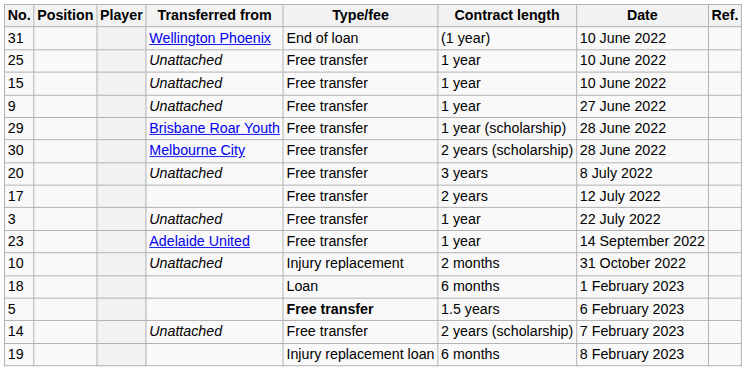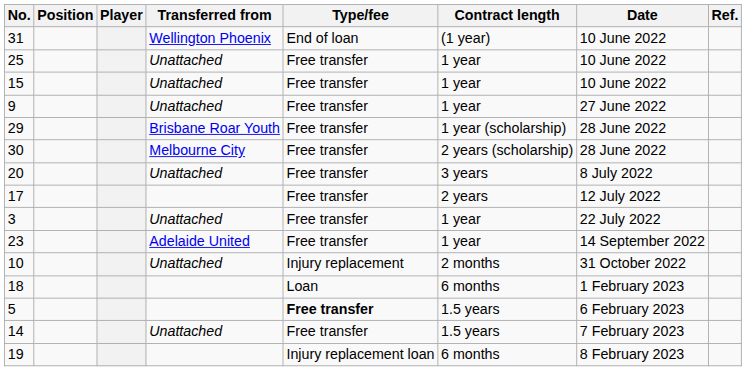 <table class="wikitable plainrowheaders sortable" style="text-align:center; text-align:left">
 <tr>
 <th scope="col">No.</th>
 <th scope="col">Position</th>
 <th scope="col">Player</th>
 <th scope="col">Transferred from</th>
 <th scope="col">Type/fee</th>
 <th scope="col">Contract length</th>
 <th scope="col">Date</th>
 <th class="unsortable" scope="col">Ref.</th>
 </tr>
 <tr>
 <td>31</td>
 <td></td>
 <th scope="row"></th>
 <td><a href='#'>Wellington Phoenix</a></td>
 <td>End of loan</td>
 <td>(1 year)</td>
 <td>10 June 2022</td>
 <td></td>
 </tr>
 <tr>
 <td>25</td>
 <td></td>
 <th scope="row"></th>
 <td><em>Unattached</em></td>
 <td>Free transfer</td>
 <td>1 year</td>
 <td>10 June 2022</td>
 <td></td>
 </tr>
 <tr>
 <td>15</td>
 <td></td>
 <th scope="row"></th>
 <td><em>Unattached</em></td>
 <td>Free transfer</td>
 <td>1 year</td>
 <td>10 June 2022</td>
 <td></td>
 </tr>
 <tr>
 <td>9</td>
 <td></td>
 <th scope="row"></th>
 <td><em>Unattached</em></td>
 <td>Free transfer</td>
 <td>1 year</td>
 <td>27 June 2022</td>
 <td></td>
 </tr>
 <tr>
 <td>29</td>
 <td></td>
 <th scope="row"></th>
 <td><a href='#'>Brisbane Roar Youth</a></td>
 <td>Free transfer</td>
 <td>1 year (scholarship)</td>
 <td>28 June 2022</td>
 <td></td>
 </tr>
 <tr>
 <td>30</td>
 <td></td>
 <th scope="row"></th>
 <td><a href='#'>Melbourne City</a></td>
 <td>Free transfer</td>
 <td>2 years (scholarship)</td>
 <td>28 June 2022</td>
 <td></td>
 </tr>
 <tr>
 <td>20</td>
 <td></td>
 <th scope="row"></th>
 <td><em>Unattached</em></td>
 <td>Free transfer</td>
 <td>3 years</td>
 <td>8 July 2022</td>
 <td></td>
 </tr>
 <tr>
 <td>17</td>
 <td></td>
 <th scope="row"></th>
 <td></td>
 <td>Free transfer</td>
 <td>2 years</td>
 <td>12 July 2022</td>
 <td></td>
 </tr>
 <tr>
 <td>3</td>
 <td></td>
 <th scope="row"></th>
 <td><em>Unattached</em></td>
 <td>Free transfer</td>
 <td>1 year</td>
 <td>22 July 2022</td>
 <td></td>
 </tr>
 <tr>
 <td>23</td>
 <td></td>
 <th scope="row"></th>
 <td><a href='#'>Adelaide United</a></td>
 <td>Free transfer</td>
 <td>1 year</td>
 <td>14 September 2022</td>
 <td></td>
 </tr>
 <tr>
 <td>10</td>
 <td></td>
 <th scope="row"></th>
 <td><em>Unattached</em></td>
 <td>Injury replacement</td>
 <td>2 months</td>
 <td>31 October 2022</td>
 <td></td>
 </tr>
 <tr>
 <td>18</td>
 <td></td>
 <th scope="row"></th>
 <td></td>
 <td>Loan</td>
 <td>6 months</td>
 <td>1 February 2023</td>
 <td></td>
 </tr>
 <tr>
 <td>5</td>
 <td></td>
 <th scope="row"></th>
 <td></td>
 <td><strong>Free transfer</strong></td>
 <td>1.5 years</td>
 <td>6 February 2023</td>
 <td></td>
 </tr>
 <tr>
 <td>14</td>
 <td></td>
 <th scope="row"></th>
 <td><em>Unattached</em></td>
 <td>Free transfer</td>
-<td>2 years (scholarship)</td>
+<td>1.5 years</td>
 <td>7 February 2023</td>
 <td></td>
 </tr>
 <tr>
 <td>19</td>
 <td></td>
 <th scope="row"></th>
 <td></td>
 <td>Injury replacement loan</td>
 <td>6 months</td>
 <td>8 February 2023</td>
 <td></td>
 </tr>
 </table>
